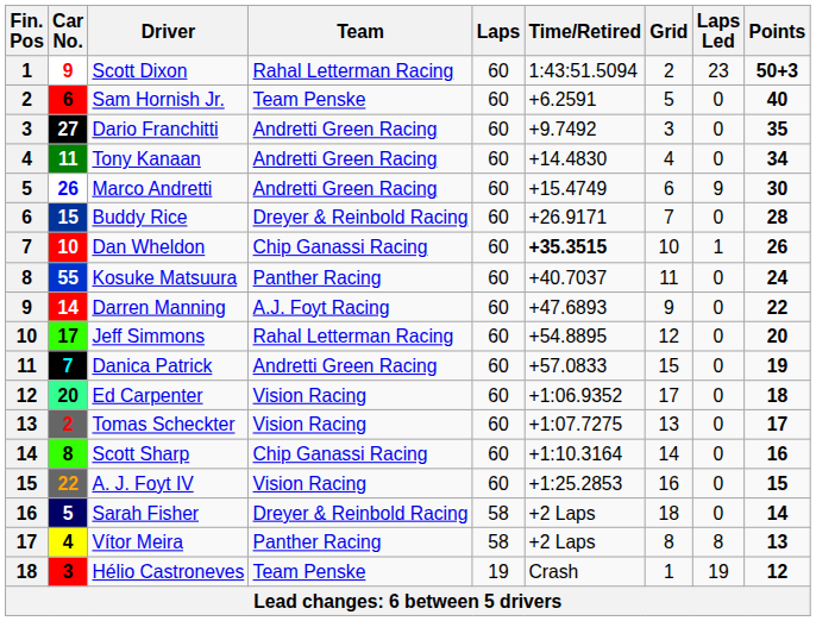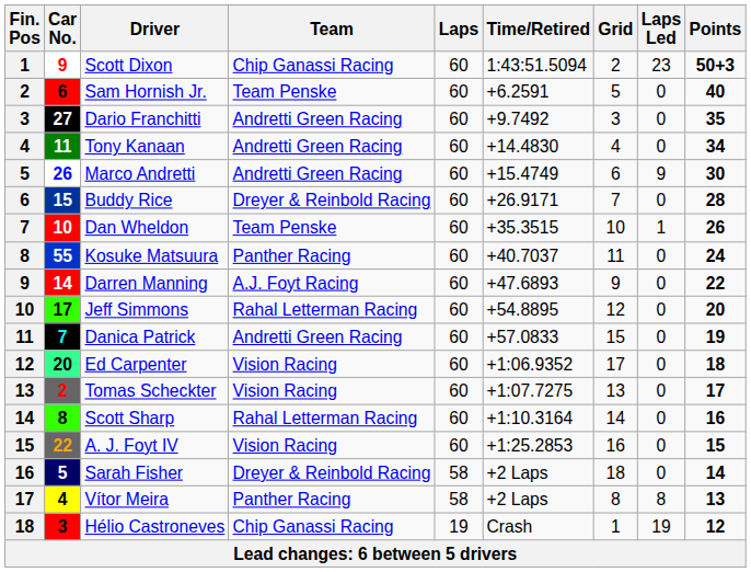 <table class="wikitable" style="font-size:95%;">
 <tr>
 <th>Fin.<br>Pos</th>
 <th>Car<br>No.</th>
 <th>Driver</th>
 <th>Team</th>
 <th>Laps</th>
 <th>Time/Retired</th>
 <th>Grid</th>
 <th>Laps<br>Led</th>
 <th>Points</th>
 </tr>
 <tr>
 <th>1</th>
 <td align=center style="background:#FFFFFF; color:Red;" align=center><strong>9</strong></td>
 <td> <a href='#'>Scott Dixon</a></td>
-<td><a href='#'>Rahal Letterman Racing</a></td>
+<td><a href='#'>Chip Ganassi Racing</a></td>
 <td align=center>60</td>
 <td align=left>1:43:51.5094</td>
 <td align=center>2</td>
 <td align=center>23</td>
 <td align=center><strong>50+3</strong></td>
 </tr>
 <tr>
 <th>2</th>
 <td align=center style="background:#ff0000; color:Black;" align=center><strong>6</strong></td>
 <td> <a href='#'>Sam Hornish Jr.</a></td>
 <td><a href='#'>Team Penske</a></td>
 <td align=center>60</td>
 <td align=left>+6.2591</td>
 <td align=center>5</td>
 <td align=center>0</td>
 <td align=center><strong>40</strong></td>
 </tr>
 <tr>
 <th>3</th>
 <td align=center style="background:#000000; color:white;" align=center><strong>27</strong></td>
 <td> <a href='#'>Dario Franchitti</a></td>
 <td><a href='#'>Andretti Green Racing</a></td>
 <td align=center>60</td>
 <td align=left>+9.7492</td>
 <td align=center>3</td>
 <td align=center>0</td>
 <td align=center><strong>35</strong></td>
 </tr>
 <tr>
 <th>4</th>
 <td align=center style="background:green; color:white;" align=center><strong>11</strong></td>
 <td> <a href='#'>Tony Kanaan</a></td>
 <td><a href='#'>Andretti Green Racing</a></td>
 <td align=center>60</td>
 <td align=left>+14.4830</td>
 <td align=center>4</td>
 <td align=center>0</td>
 <td align=center><strong>34</strong></td>
 </tr>
 <tr>
 <th>5</th>
 <td align=center style="background:white; color:blue;"  align=center><strong>26</strong></td>
 <td> <a href='#'>Marco Andretti</a></td>
 <td><a href='#'>Andretti Green Racing</a></td>
 <td align=center>60</td>
 <td align=left>+15.4749</td>
 <td align=center>6</td>
 <td align=center>9</td>
 <td align=center><strong>30</strong></td>
 </tr>
 <tr>
 <th>6</th>
 <td align=center style="background:#003399; color:White;" align=center><strong>15</strong></td>
 <td> <a href='#'>Buddy Rice</a></td>
 <td><a href='#'>Dreyer & Reinbold Racing</a></td>
 <td align=center>60</td>
 <td align=left>+26.9171</td>
 <td align=center>7</td>
 <td align=center>0</td>
 <td align=center><strong>28</strong></td>
 </tr>
 <tr>
 <th>7</th>
 <td align=center style="background:red; color:white;" align=center><strong>10</strong></td>
 <td> <a href='#'>Dan Wheldon</a></td>
-<td><a href='#'>Chip Ganassi Racing</a></td>
+<td><a href='#'>Team Penske</a></td>
 <td align=center>60</td>
-<td align=left><strong>+35.3515</strong></td>
+<td align=left>+35.3515</td>
 <td align=center>10</td>
 <td align=center>1</td>
 <td align=center><strong>26</strong></td>
 </tr>
 <tr>
 <th>8</th>
 <td align=center style="background:#0033cc; color:White;" align=center><strong>55</strong></td>
 <td> <a href='#'>Kosuke Matsuura</a></td>
 <td><a href='#'>Panther Racing</a></td>
 <td align=center>60</td>
 <td align=left>+40.7037</td>
 <td align=center>11</td>
 <td align=center>0</td>
 <td align=center><strong>24</strong></td>
 </tr>
 <tr>
 <th>9</th>
 <td align=center style="background:red; color:White;" align=center><strong>14</strong></td>
 <td> <a href='#'>Darren Manning</a></td>
 <td><a href='#'>A.J. Foyt Racing</a></td>
 <td align=center>60</td>
 <td align=left>+47.6893</td>
 <td align=center>9</td>
 <td align=center>0</td>
 <td align=center><strong>22</strong></td>
 </tr>
 <tr>
 <th>10</th>
 <td align=center style="background:#33ff00; color:Black;" align=center><strong>17</strong></td>
 <td> <a href='#'>Jeff Simmons</a></td>
 <td><a href='#'>Rahal Letterman Racing</a></td>
 <td align=center>60</td>
 <td align=left>+54.8895</td>
 <td align=center>12</td>
 <td align=center>0</td>
 <td align=center><strong>20</strong></td>
 </tr>
 <tr>
 <th>11</th>
 <td align=center style="background:#000000; color:aqua;" align=center><strong>7</strong></td>
 <td> <a href='#'>Danica Patrick</a></td>
 <td><a href='#'>Andretti Green Racing</a></td>
 <td align=center>60</td>
 <td align=left>+57.0833</td>
 <td align=center>15</td>
 <td align=center>0</td>
 <td align=center><strong>19</strong></td>
 </tr>
 <tr>
 <th>12</th>
 <td style="background:#33ff90; color:Black;" align=center><strong>20</strong></td>
 <td> <a href='#'>Ed Carpenter</a></td>
 <td><a href='#'>Vision Racing</a></td>
 <td align=center>60</td>
 <td align=left>+1:06.9352</td>
 <td align=center>17</td>
 <td align=center>0</td>
 <td align=center><strong>18</strong></td>
 </tr>
 <tr>
 <th>13</th>
 <td align=center style="background:#666666; color:Red;"  align=center><strong>2</strong></td>
 <td> <a href='#'>Tomas Scheckter</a></td>
 <td><a href='#'>Vision Racing</a></td>
 <td align=center>60</td>
 <td align=left>+1:07.7275</td>
 <td align=center>13</td>
 <td align=center>0</td>
 <td align=center><strong>17</strong></td>
 </tr>
 <tr>
 <th>14</th>
 <td align=center style="background:#33ff00; color:Black;" align=center><strong>8</strong></td>
 <td> <a href='#'>Scott Sharp</a></td>
-<td><a href='#'>Chip Ganassi Racing</a></td>
+<td><a href='#'>Rahal Letterman Racing</a></td>
 <td align=center>60</td>
 <td align=left>+1:10.3164</td>
 <td align=center>14</td>
 <td align=center>0</td>
 <td align=center><strong>16</strong></td>
 </tr>
 <tr>
 <th>15</th>
 <td align=center style="background:#666666; color:Orange;" align=center><strong>22</strong></td>
 <td> <a href='#'>A. J. Foyt IV</a></td>
 <td><a href='#'>Vision Racing</a></td>
 <td align=center>60</td>
 <td align=left>+1:25.2853</td>
 <td align=center>16</td>
 <td align=center>0</td>
 <td align=center><strong>15</strong></td>
 </tr>
 <tr>
 <th>16</th>
 <td align=center style="background:#000066; color:White;" align=center><strong>5</strong></td>
 <td> <a href='#'>Sarah Fisher</a></td>
 <td><a href='#'>Dreyer & Reinbold Racing</a></td>
 <td align=center>58</td>
 <td align=left>+2 Laps</td>
 <td align=center>18</td>
 <td align=center>0</td>
 <td align=center><strong>14</strong></td>
 </tr>
 <tr>
 <th>17</th>
 <td align=center style="background:#ffff00; color:Black;" align=center><strong>4</strong></td>
 <td> <a href='#'>Vítor Meira</a></td>
 <td><a href='#'>Panther Racing</a></td>
 <td align=center>58</td>
 <td align=left>+2 Laps</td>
 <td align=center>8</td>
 <td align=center>8</td>
 <td align=center><strong>13</strong></td>
 </tr>
 <tr>
 <th>18</th>
 <td align=center style="background:#ff0000; color:Black;" align=center><strong>3</strong></td>
 <td> <a href='#'>Hélio Castroneves</a></td>
-<td><a href='#'>Team Penske</a></td>
+<td><a href='#'>Chip Ganassi Racing</a></td>
 <td align=center>19</td>
 <td align=left>Crash</td>
 <td align=center>1</td>
 <td align=center>19</td>
 <td align=center><strong>12</strong></td>
 </tr>
 <tr>
 <th colspan=9>Lead changes: 6 between 5 drivers</th>
 </tr>
 </table>
